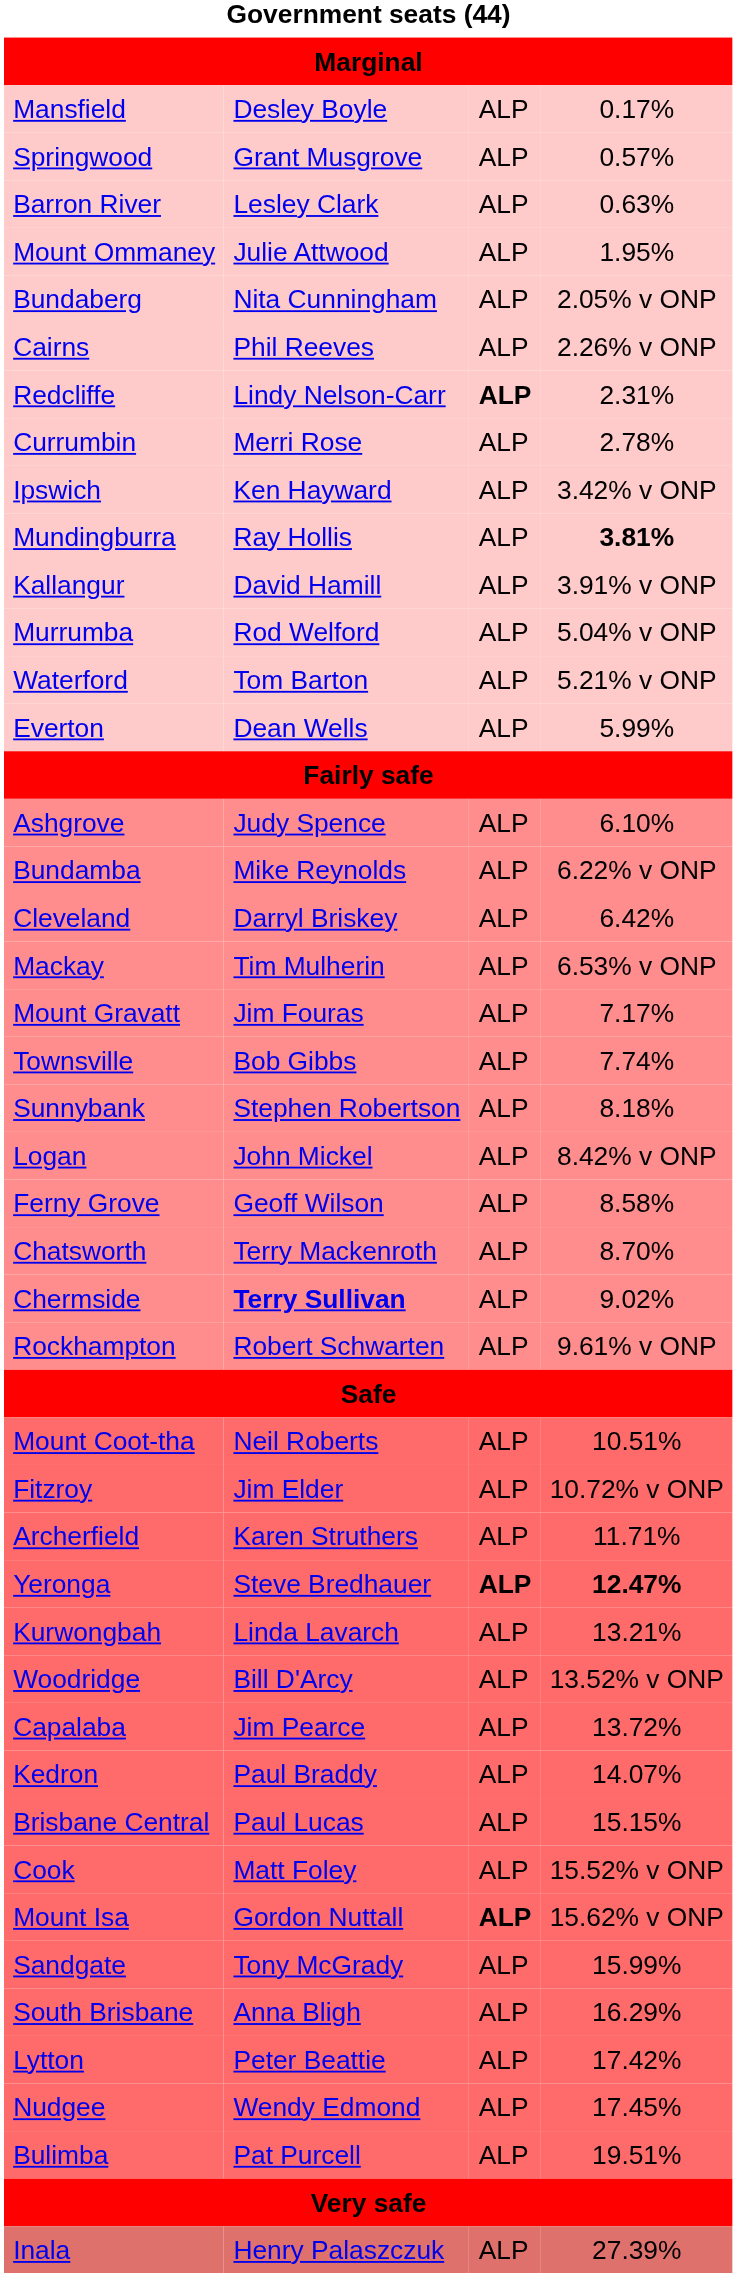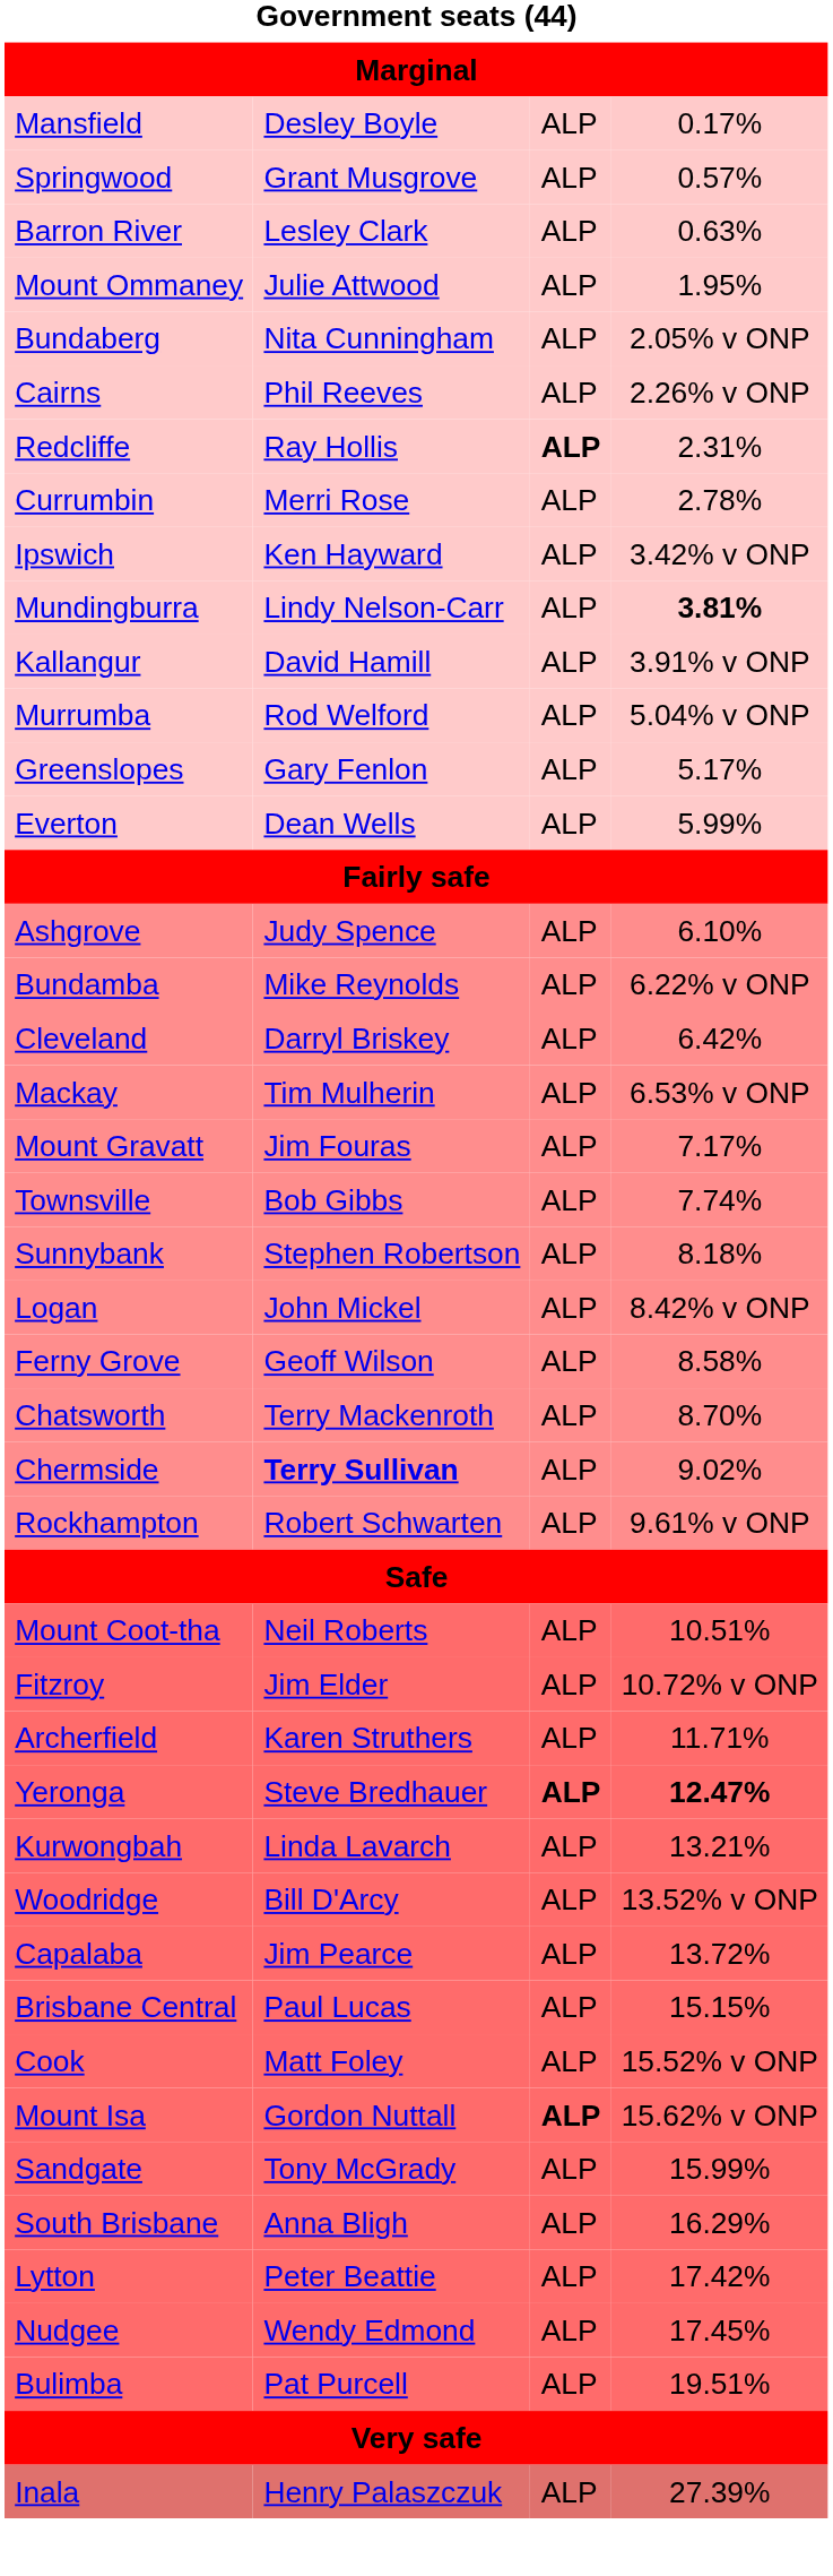 <table class="toccolours" cellpadding="5" cellspacing="0" style="float:left; margin-right:.5em; margin-top:.4em; font-size:90%;">
 <tr>
 <td COLSPAN=4 align="center"><strong>Government seats (44)</strong></td>
 </tr>
 <tr>
 <td COLSPAN=4 align="center" bgcolor="red"><span><strong>Marginal</strong></span></td>
 </tr>
 <tr>
 <td align="left" bgcolor="FFCACA"><a href='#'>Mansfield</a></td>
 <td align="left" bgcolor="FFCACA"><a href='#'>Desley Boyle</a></td>
 <td align="left" bgcolor="FFCACA">ALP</td>
 <td align="center" bgcolor="FFCACA">0.17%</td>
 </tr>
 <tr>
 <td align="left" bgcolor="FFCACA"><a href='#'>Springwood</a></td>
 <td align="left" bgcolor="FFCACA"><a href='#'>Grant Musgrove</a></td>
 <td align="left" bgcolor="FFCACA">ALP</td>
 <td align="center" bgcolor="FFCACA">0.57%</td>
 </tr>
 <tr>
 <td align="left" bgcolor="FFCACA"><a href='#'>Barron River</a></td>
 <td align="left" bgcolor="FFCACA"><a href='#'>Lesley Clark</a></td>
 <td align="left" bgcolor="FFCACA">ALP</td>
 <td align="center" bgcolor="FFCACA">0.63%</td>
 </tr>
 <tr>
 <td align="left" bgcolor="FFCACA"><a href='#'>Mount Ommaney</a></td>
 <td align="left" bgcolor="FFCACA"><a href='#'>Julie Attwood</a></td>
 <td align="left" bgcolor="FFCACA">ALP</td>
 <td align="center" bgcolor="FFCACA">1.95%</td>
 </tr>
 <tr>
 <td align="left" bgcolor="FFCACA"><a href='#'>Bundaberg</a></td>
 <td align="left" bgcolor="FFCACA"><a href='#'>Nita Cunningham</a></td>
 <td align="left" bgcolor="FFCACA">ALP</td>
 <td align="center" bgcolor="FFCACA">2.05% v ONP</td>
 </tr>
 <tr>
 <td align="left" bgcolor="FFCACA"><a href='#'>Cairns</a></td>
 <td align="left" bgcolor="FFCACA"><a href='#'>Phil Reeves</a></td>
 <td align="left" bgcolor="FFCACA">ALP</td>
 <td align="center" bgcolor="FFCACA">2.26% v ONP</td>
 </tr>
 <tr>
 <td align="left" bgcolor="FFCACA"><a href='#'>Redcliffe</a></td>
-<td align="left" bgcolor="FFCACA"><a href='#'>Lindy Nelson-Carr</a></td>
+<td align="left" bgcolor="FFCACA"><a href='#'>Ray Hollis</a></td>
 <td align="left" bgcolor="FFCACA"><strong>ALP</strong></td>
 <td align="center" bgcolor="FFCACA">2.31%</td>
 </tr>
 <tr>
 <td align="left" bgcolor="FFCACA"><a href='#'>Currumbin</a></td>
 <td align="left" bgcolor="FFCACA"><a href='#'>Merri Rose</a></td>
 <td align="left" bgcolor="FFCACA">ALP</td>
 <td align="center" bgcolor="FFCACA">2.78%</td>
 </tr>
 <tr>
 <td align="left" bgcolor="FFCACA"><a href='#'>Ipswich</a></td>
 <td align="left" bgcolor="FFCACA"><a href='#'>Ken Hayward</a></td>
 <td align="left" bgcolor="FFCACA">ALP</td>
 <td align="center" bgcolor="FFCACA">3.42% v ONP</td>
 </tr>
 <tr>
 <td align="left" bgcolor="FFCACA"><a href='#'>Mundingburra</a></td>
-<td align="left" bgcolor="FFCACA"><a href='#'>Ray Hollis</a></td>
+<td align="left" bgcolor="FFCACA"><a href='#'>Lindy Nelson-Carr</a></td>
 <td align="left" bgcolor="FFCACA">ALP</td>
 <td align="center" bgcolor="FFCACA"><strong>3.81%</strong></td>
 </tr>
 <tr>
 <td align="left" bgcolor="FFCACA"><a href='#'>Kallangur</a></td>
 <td align="left" bgcolor="FFCACA"><a href='#'>David Hamill</a></td>
 <td align="left" bgcolor="FFCACA">ALP</td>
 <td align="center" bgcolor="FFCACA">3.91% v ONP</td>
 </tr>
 <tr>
 <td align="left" bgcolor="FFCACA"><a href='#'>Murrumba</a></td>
 <td align="left" bgcolor="FFCACA"><a href='#'>Rod Welford</a></td>
 <td align="left" bgcolor="FFCACA">ALP</td>
 <td align="center" bgcolor="FFCACA">5.04% v ONP</td>
 </tr>
 <tr>
-<td align="left" bgcolor="FFCACA"><a href='#'>Waterford</a></td>
-<td align="left" bgcolor="FFCACA"><a href='#'>Tom Barton</a></td>
+<td align="left" bgcolor="FFCACA"><a href='#'>Greenslopes</a></td>
+<td align="left" bgcolor="FFCACA"><a href='#'>Gary Fenlon</a></td>
 <td align="left" bgcolor="FFCACA">ALP</td>
-<td align="center" bgcolor="FFCACA">5.21% v ONP</td>
+<td align="center" bgcolor="FFCACA">5.17%</td>
 </tr>
 <tr>
 <td align="left" bgcolor="FFCACA"><a href='#'>Everton</a></td>
 <td align="left" bgcolor="FFCACA"><a href='#'>Dean Wells</a></td>
 <td align="left" bgcolor="FFCACA">ALP</td>
 <td align="center" bgcolor="FFCACA">5.99%</td>
 </tr>
 <tr>
 <td COLSPAN=4 align="center" bgcolor="red"><span><strong>Fairly safe</strong></span></td>
 </tr>
 <tr>
 <td align="left" bgcolor="FF8D8D"><a href='#'>Ashgrove</a></td>
 <td align="left" bgcolor="FF8D8D"><a href='#'>Judy Spence</a></td>
 <td align="left" bgcolor="FF8D8D">ALP</td>
 <td align="center" bgcolor="FF8D8D">6.10%</td>
 </tr>
 <tr>
 <td align="left" bgcolor="FF8D8D"><a href='#'>Bundamba</a></td>
 <td align="left" bgcolor="FF8D8D"><a href='#'>Mike Reynolds</a></td>
 <td align="left" bgcolor="FF8D8D">ALP</td>
 <td align="center" bgcolor="FF8D8D">6.22% v ONP</td>
 </tr>
 <tr>
 <td align="left" bgcolor="FF8D8D"><a href='#'>Cleveland</a></td>
 <td align="left" bgcolor="FF8D8D"><a href='#'>Darryl Briskey</a></td>
 <td align="left" bgcolor="FF8D8D">ALP</td>
 <td align="center" bgcolor="FF8D8D">6.42%</td>
 </tr>
 <tr>
 <td align="left" bgcolor="FF8D8D"><a href='#'>Mackay</a></td>
 <td align="left" bgcolor="FF8D8D"><a href='#'>Tim Mulherin</a></td>
 <td align="left" bgcolor="FF8D8D">ALP</td>
 <td align="center" bgcolor="FF8D8D">6.53% v ONP</td>
 </tr>
 <tr>
 <td align="left" bgcolor="FF8D8D"><a href='#'>Mount Gravatt</a></td>
 <td align="left" bgcolor="FF8D8D"><a href='#'>Jim Fouras</a></td>
 <td align="left" bgcolor="FF8D8D">ALP</td>
 <td align="center" bgcolor="FF8D8D">7.17%</td>
 </tr>
 <tr>
 <td align="left" bgcolor="FF8D8D"><a href='#'>Townsville</a></td>
 <td align="left" bgcolor="FF8D8D"><a href='#'>Bob Gibbs</a></td>
 <td align="left" bgcolor="FF8D8D">ALP</td>
 <td align="center" bgcolor="FF8D8D">7.74%</td>
 </tr>
 <tr>
 <td align="left" bgcolor="FF8D8D"><a href='#'>Sunnybank</a></td>
 <td align="left" bgcolor="FF8D8D"><a href='#'>Stephen Robertson</a></td>
 <td align="left" bgcolor="FF8D8D">ALP</td>
 <td align="center" bgcolor="FF8D8D">8.18%</td>
 </tr>
 <tr>
 <td align="left" bgcolor="FF8D8D"><a href='#'>Logan</a></td>
 <td align="left" bgcolor="FF8D8D"><a href='#'>John Mickel</a></td>
 <td align="left" bgcolor="FF8D8D">ALP</td>
 <td align="center" bgcolor="FF8D8D">8.42% v ONP</td>
 </tr>
 <tr>
 <td align="left" bgcolor="FF8D8D"><a href='#'>Ferny Grove</a></td>
 <td align="left" bgcolor="FF8D8D"><a href='#'>Geoff Wilson</a></td>
 <td align="left" bgcolor="FF8D8D">ALP</td>
 <td align="center" bgcolor="FF8D8D">8.58%</td>
 </tr>
 <tr>
 <td align="left" bgcolor="FF8D8D"><a href='#'>Chatsworth</a></td>
 <td align="left" bgcolor="FF8D8D"><a href='#'>Terry Mackenroth</a></td>
 <td align="left" bgcolor="FF8D8D">ALP</td>
 <td align="center" bgcolor="FF8D8D">8.70%</td>
 </tr>
 <tr>
 <td align="left" bgcolor="FF8D8D"><a href='#'>Chermside</a></td>
 <td align="left" bgcolor="FF8D8D"><strong><a href='#'>Terry Sullivan</a></strong></td>
 <td align="left" bgcolor="FF8D8D">ALP</td>
 <td align="center" bgcolor="FF8D8D">9.02%</td>
 </tr>
 <tr>
 <td align="left" bgcolor="FF8D8D"><a href='#'>Rockhampton</a></td>
 <td align="left" bgcolor="FF8D8D"><a href='#'>Robert Schwarten</a></td>
 <td align="left" bgcolor="FF8D8D">ALP</td>
 <td align="center" bgcolor="FF8D8D">9.61% v ONP</td>
 </tr>
 <tr>
 <td COLSPAN=4 align="center" bgcolor="red"><span><strong>Safe</strong></span></td>
 </tr>
 <tr>
 <td align="left" bgcolor="FF6B6B"><a href='#'>Mount Coot-tha</a></td>
 <td align="left" bgcolor="FF6B6B"><a href='#'>Neil Roberts</a></td>
 <td align="left" bgcolor="FF6B6B">ALP</td>
 <td align="center" bgcolor="FF6B6B">10.51%</td>
 </tr>
 <tr>
 <td align="left" bgcolor="FF6B6B"><a href='#'>Fitzroy</a></td>
 <td align="left" bgcolor="FF6B6B"><a href='#'>Jim Elder</a></td>
 <td align="left" bgcolor="FF6B6B">ALP</td>
 <td align="center" bgcolor="FF6B6B">10.72% v ONP</td>
 </tr>
 <tr>
 <td align="left" bgcolor="FF6B6B"><a href='#'>Archerfield</a></td>
 <td align="left" bgcolor="FF6B6B"><a href='#'>Karen Struthers</a></td>
 <td align="left" bgcolor="FF6B6B">ALP</td>
 <td align="center" bgcolor="FF6B6B">11.71%</td>
 </tr>
 <tr>
 <td align="left" bgcolor="FF6B6B"><a href='#'>Yeronga</a></td>
 <td align="left" bgcolor="FF6B6B"><a href='#'>Steve Bredhauer</a></td>
 <td align="left" bgcolor="FF6B6B"><strong>ALP</strong></td>
 <td align="center" bgcolor="FF6B6B"><strong>12.47%</strong></td>
 </tr>
 <tr>
 <td align="left" bgcolor="FF6B6B"><a href='#'>Kurwongbah</a></td>
 <td align="left" bgcolor="FF6B6B"><a href='#'>Linda Lavarch</a></td>
 <td align="left" bgcolor="FF6B6B">ALP</td>
 <td align="center" bgcolor="FF6B6B">13.21%</td>
 </tr>
 <tr>
 <td align="left" bgcolor="FF6B6B"><a href='#'>Woodridge</a></td>
 <td align="left" bgcolor="FF6B6B"><a href='#'>Bill D'Arcy</a></td>
 <td align="left" bgcolor="FF6B6B">ALP</td>
 <td align="center" bgcolor="FF6B6B">13.52% v ONP</td>
 </tr>
 <tr>
 <td align="left" bgcolor="FF6B6B"><a href='#'>Capalaba</a></td>
 <td align="left" bgcolor="FF6B6B"><a href='#'>Jim Pearce</a></td>
 <td align="left" bgcolor="FF6B6B">ALP</td>
 <td align="center" bgcolor="FF6B6B">13.72%</td>
 </tr>
 <tr>
-<td align="left" bgcolor="FF6B6B"><a href='#'>Kedron</a></td>
-<td align="left" bgcolor="FF6B6B"><a href='#'>Paul Braddy</a></td>
-<td align="left" bgcolor="FF6B6B">ALP</td>
-<td align="center" bgcolor="FF6B6B">14.07%</td>
-</tr>
-<tr>
 <td align="left" bgcolor="FF6B6B"><a href='#'>Brisbane Central</a></td>
 <td align="left" bgcolor="FF6B6B"><a href='#'>Paul Lucas</a></td>
 <td align="left" bgcolor="FF6B6B">ALP</td>
 <td align="center" bgcolor="FF6B6B">15.15%</td>
 </tr>
 <tr>
 <td align="left" bgcolor="FF6B6B"><a href='#'>Cook</a></td>
 <td align="left" bgcolor="FF6B6B"><a href='#'>Matt Foley</a></td>
 <td align="left" bgcolor="FF6B6B">ALP</td>
 <td align="center" bgcolor="FF6B6B">15.52% v ONP</td>
 </tr>
 <tr>
 <td align="left" bgcolor="FF6B6B"><a href='#'>Mount Isa</a></td>
 <td align="left" bgcolor="FF6B6B"><a href='#'>Gordon Nuttall</a></td>
 <td align="left" bgcolor="FF6B6B"><strong>ALP</strong></td>
 <td align="center" bgcolor="FF6B6B">15.62% v ONP</td>
 </tr>
 <tr>
 <td align="left" bgcolor="FF6B6B"><a href='#'>Sandgate</a></td>
 <td align="left" bgcolor="FF6B6B"><a href='#'>Tony McGrady</a></td>
 <td align="left" bgcolor="FF6B6B">ALP</td>
 <td align="center" bgcolor="FF6B6B">15.99%</td>
 </tr>
 <tr>
 <td align="left" bgcolor="FF6B6B"><a href='#'>South Brisbane</a></td>
 <td align="left" bgcolor="FF6B6B"><a href='#'>Anna Bligh</a></td>
 <td align="left" bgcolor="FF6B6B">ALP</td>
 <td align="center" bgcolor="FF6B6B">16.29%</td>
 </tr>
 <tr>
 <td align="left" bgcolor="FF6B6B"><a href='#'>Lytton</a></td>
 <td align="left" bgcolor="FF6B6B"><a href='#'>Peter Beattie</a></td>
 <td align="left" bgcolor="FF6B6B">ALP</td>
 <td align="center" bgcolor="FF6B6B">17.42%</td>
 </tr>
 <tr>
 <td align="left" bgcolor="FF6B6B"><a href='#'>Nudgee</a></td>
 <td align="left" bgcolor="FF6B6B"><a href='#'>Wendy Edmond</a></td>
 <td align="left" bgcolor="FF6B6B">ALP</td>
 <td align="center" bgcolor="FF6B6B">17.45%</td>
 </tr>
 <tr>
 <td align="left" bgcolor="FF6B6B"><a href='#'>Bulimba</a></td>
 <td align="left" bgcolor="FF6B6B"><a href='#'>Pat Purcell</a></td>
 <td align="left" bgcolor="FF6B6B">ALP</td>
 <td align="center" bgcolor="FF6B6B">19.51%</td>
 </tr>
 <tr>
 <td COLSPAN=4 align="center" bgcolor="red"><span><strong>Very safe</strong></span></td>
 </tr>
 <tr>
 <td align="left" bgcolor="DF716D"><a href='#'>Inala</a></td>
 <td align="left" bgcolor="DF716D"><a href='#'>Henry Palaszczuk</a></td>
 <td align="left" bgcolor="DF716D">ALP</td>
 <td align="center" bgcolor="DF716D">27.39%</td>
 </tr>
 <tr>
 </tr>
 <tr>
 </tr>
 </table>
